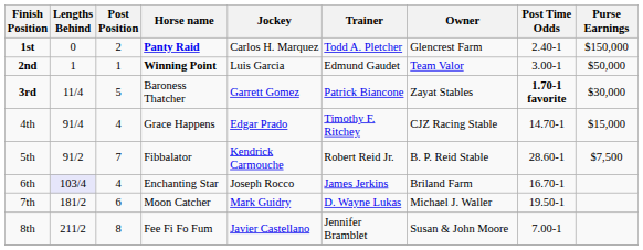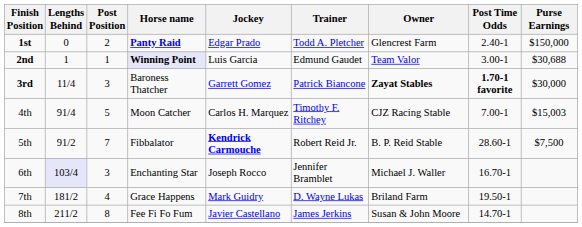 <table class="wikitable sortable" | border="2" cellpadding="1" style="border-collapse: collapse; font-size:90%">
 <tr>
 <th width="45px">Finish <br> Position</th>
 <th width="45px">Lengths <br> Behind</th>
 <th width="40px">Post <br> Position</th>
 <th width="100px">Horse name</th>
 <th width="110px">Jockey</th>
 <th width="100px">Trainer</th>
 <th width="130px">Owner</th>
 <th width="65px">Post Time <br> Odds</th>
 <th width="70px">Purse <br> Earnings</th>
 </tr>
 <tr>
 <td align=center><strong>1<span>st</span></strong></td>
 <td align=center>0</td>
 <td align=center>2</td>
 <td><strong><a href='#'>Panty Raid</a></strong></td>
-<td>Carlos H. Marquez</td>
+<td><a href='#'>Edgar Prado</a></td>
 <td><a href='#'>Todd A. Pletcher</a></td>
 <td>Glencrest Farm</td>
 <td align=center>2.40-1</td>
 <td align=center>$150,000</td>
 </tr>
 <tr>
 <td align=center><strong>2<span>nd</span></strong></td>
 <td align=center>1</td>
 <td align=center>1</td>
-<td><strong>Winning Point</strong></td>
+<td style="background: lavender;"><strong>Winning Point</strong></td>
 <td>Luis Garcia</td>
 <td>Edmund Gaudet</td>
 <td><a href='#'>Team Valor</a></td>
 <td align=center>3.00-1</td>
-<td align=center>$50,000</td>
+<td align=center>$30,688</td>
 </tr>
 <tr>
 <td align=center><strong>3<span>rd</span></strong></td>
 <td align=center>1<span>1/4</span></td>
-<td align=center>5</td>
+<td align=center>3</td>
 <td>Baroness Thatcher</td>
 <td><a href='#'>Garrett Gomez</a></td>
 <td><a href='#'>Patrick Biancone</a></td>
-<td>Zayat Stables</td>
+<td><strong>Zayat Stables</strong></td>
 <td align=center><strong>1.70-1 <br> <span>favorite</span></strong></td>
 <td align=center>$30,000</td>
 </tr>
 <tr>
 <td align=center>4<span>th</span></td>
 <td align=center>9<span>1/4</span></td>
-<td align=center>4</td>
-<td>Grace Happens</td>
-<td><a href='#'>Edgar Prado</a></td>
+<td align=center>5</td>
+<td>Moon Catcher</td>
+<td>Carlos H. Marquez</td>
 <td><a href='#'>Timothy F. Ritchey</a></td>
 <td>CJZ Racing Stable</td>
-<td align=center>14.70-1</td>
-<td align=center>$15,000</td>
+<td align=center>7.00-1</td>
+<td align=center>$15,003</td>
 </tr>
 <tr>
 <td align=center>5<span>th</span></td>
 <td align=center>9<span>1/2</span></td>
 <td align=center>7</td>
 <td>Fibbalator</td>
-<td><a href='#'>Kendrick Carmouche</a></td>
+<td><strong><a href='#'>Kendrick Carmouche</a></strong></td>
 <td>Robert Reid Jr.</td>
 <td>B. P. Reid Stable</td>
 <td align=center>28.60-1</td>
 <td align=center>$7,500</td>
 </tr>
 <tr>
 <td align=center>6<span>th</span></td>
 <td align=center style="background: lavender;">10<span>3/4</span></td>
-<td align=center>4</td>
+<td align=center>3</td>
 <td>Enchanting Star</td>
 <td>Joseph Rocco</td>
-<td><a href='#'>James Jerkins</a></td>
-<td>Briland Farm</td>
+<td>Jennifer Bramblet</td>
+<td>Michael J. Waller</td>
 <td align=center>16.70-1</td>
 <td align=center></td>
 </tr>
 <tr>
 <td align=center>7<span>th</span></td>
 <td align=center>18<span>1/2</span></td>
-<td align=center>6</td>
-<td>Moon Catcher</td>
+<td align=center>4</td>
+<td>Grace Happens</td>
 <td><a href='#'>Mark Guidry</a></td>
 <td><a href='#'>D. Wayne Lukas</a></td>
-<td>Michael J. Waller</td>
+<td>Briland Farm</td>
 <td align=center>19.50-1</td>
 <td align=center></td>
 </tr>
 <tr>
 <td align=center>8<span>th</span></td>
 <td align=center>21<span>1/2</span></td>
 <td align=center>8</td>
 <td>Fee Fi Fo Fum</td>
 <td><a href='#'>Javier Castellano</a></td>
-<td>Jennifer Bramblet</td>
+<td><a href='#'>James Jerkins</a></td>
 <td>Susan & John Moore</td>
-<td align=center>7.00-1</td>
+<td align=center>14.70-1</td>
 <td align=center></td>
 </tr>
 <tr>
 </tr>
 </table>
